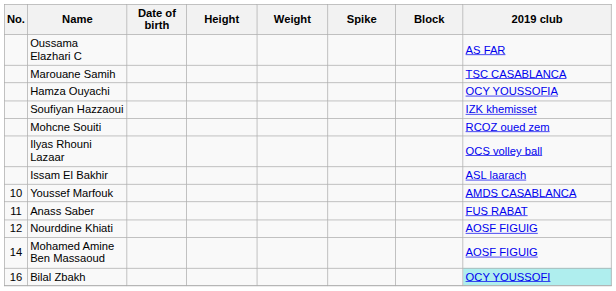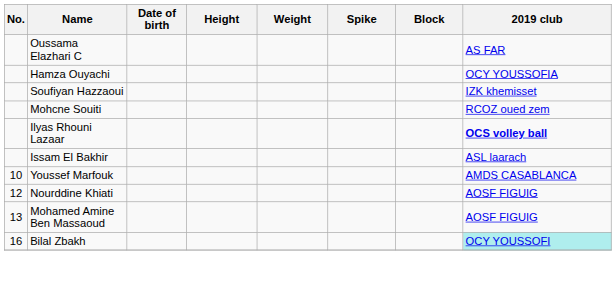 <table class="wikitable sortable" style="font-size:100%; text-align:center;">
 <tr>
 <th>No.</th>
 <th style="width:13em">Name</th>
 <th style="width:8em">Date of birth</th>
 <th style="width:9em">Height</th>
 <th style="width:9em">Weight</th>
 <th style="width:9em">Spike</th>
 <th style="width:9em">Block</th>
 <th style="width:20em">2019 club</th>
 </tr>
 <tr>
 <td></td>
 <td align=left>Oussama Elazhari C</td>
 <td align=right></td>
 <td></td>
 <td></td>
 <td></td>
 <td></td>
 <td align=left> <a href='#'>AS FAR</a></td>
-</tr>
-<tr>
-<td></td>
-<td align=left>Marouane Samih</td>
-<td align=right></td>
-<td></td>
-<td></td>
-<td></td>
-<td></td>
-<td align=left> <a href='#'>TSC CASABLANCA</a></td>
 </tr>
 <tr>
 <td></td>
 <td align=left>Hamza Ouyachi</td>
 <td align=right></td>
 <td></td>
 <td></td>
 <td></td>
 <td></td>
 <td align=left> <a href='#'>OCY YOUSSOFIA</a></td>
 </tr>
 <tr>
 <td></td>
 <td align=left>Soufiyan Hazzaoui</td>
 <td align=right></td>
 <td></td>
 <td></td>
 <td></td>
 <td></td>
 <td align=left> <a href='#'>IZK khemisset</a></td>
 </tr>
 <tr>
 <td></td>
 <td align=left>Mohcne Souiti</td>
 <td align=right></td>
 <td></td>
 <td></td>
 <td></td>
 <td></td>
 <td align=left> <a href='#'>RCOZ oued zem</a></td>
 </tr>
 <tr>
 <td></td>
 <td align=left>Ilyas Rhouni Lazaar</td>
 <td align=right></td>
 <td></td>
 <td></td>
 <td></td>
 <td></td>
-<td align=left> <a href='#'>OCS volley ball</a></td>
+<td align=left><strong> <a href='#'>OCS volley ball</a></strong></td>
 </tr>
 <tr>
 <td></td>
 <td align=left>Issam El Bakhir</td>
 <td align=right></td>
 <td></td>
 <td></td>
 <td></td>
 <td></td>
 <td align=left> <a href='#'>ASL laarach</a></td>
 </tr>
 <tr>
 <td>10</td>
 <td align=left>Youssef Marfouk</td>
 <td align=right></td>
 <td></td>
 <td></td>
 <td></td>
 <td></td>
 <td align=left> <a href='#'>AMDS CASABLANCA</a></td>
 </tr>
 <tr>
-<td>11</td>
-<td align=left>Anass Saber</td>
-<td align=right></td>
-<td></td>
-<td></td>
-<td></td>
-<td></td>
-<td align=left> <a href='#'>FUS RABAT</a></td>
-</tr>
-<tr>
 <td>12</td>
 <td align=left>Nourddine Khiati</td>
 <td align=right></td>
 <td></td>
 <td></td>
 <td></td>
 <td></td>
 <td align=left> <a href='#'>AOSF FIGUIG</a></td>
 </tr>
 <tr>
-<td>14</td>
+<td>13</td>
 <td align=left>Mohamed Amine Ben Massaoud</td>
 <td align=right></td>
 <td></td>
 <td></td>
 <td></td>
 <td></td>
 <td align=left> <a href='#'>AOSF FIGUIG</a></td>
 </tr>
 <tr>
 <td>16</td>
 <td align=left>Bilal Zbakh</td>
 <td align=right></td>
 <td></td>
 <td></td>
 <td></td>
 <td></td>
 <td align=left style="background: paleturquoise;"> <a href='#'>OCY YOUSSOFI</a></td>
 </tr>
 <tr>
 </tr>
 </table>
